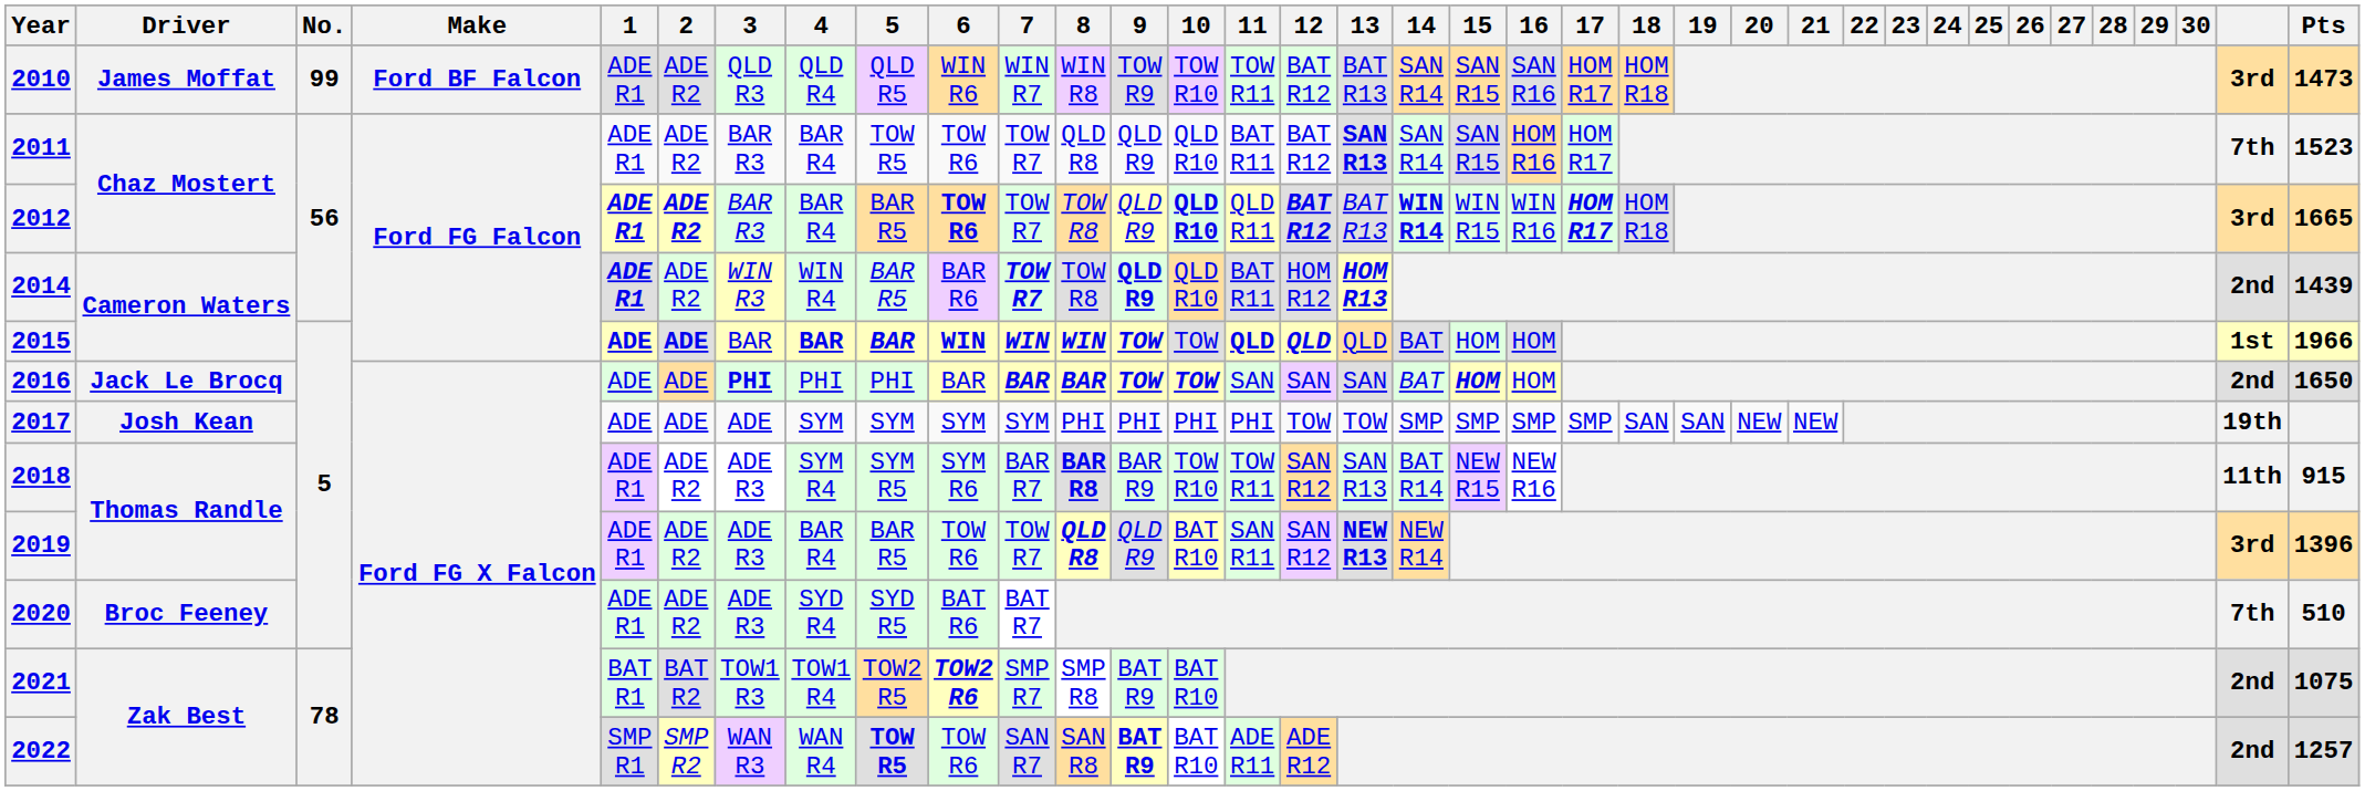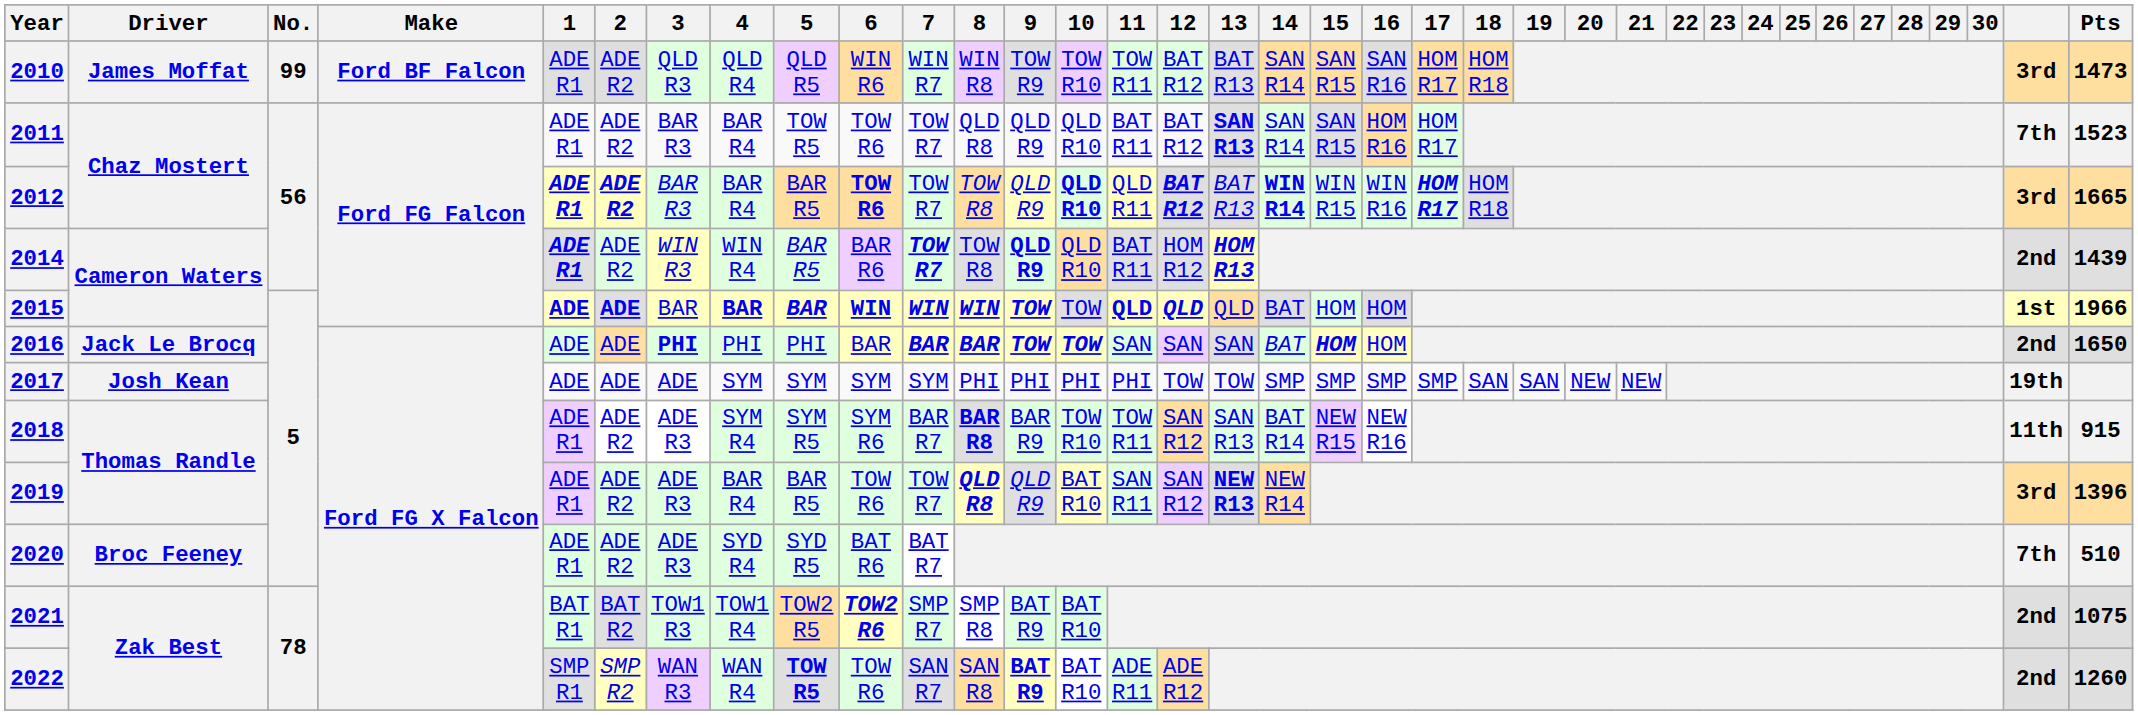 <table class="wikitable mw-collapsible mw-collapsed" style="text-align:center; ">
 <tr>
 <th>Year</th>
 <th>Driver</th>
 <th>No.</th>
 <th>Make</th>
 <th>1</th>
 <th>2</th>
 <th>3</th>
 <th>4</th>
 <th>5</th>
 <th>6</th>
 <th>7</th>
 <th>8</th>
 <th>9</th>
 <th>10</th>
 <th>11</th>
 <th>12</th>
 <th>13</th>
 <th>14</th>
 <th>15</th>
 <th>16</th>
 <th>17</th>
 <th>18</th>
 <th>19</th>
 <th>20</th>
 <th>21</th>
 <th>22</th>
 <th>23</th>
 <th>24</th>
 <th>25</th>
 <th>26</th>
 <th>27</th>
 <th>28</th>
 <th>29</th>
 <th>30</th>
 <th></th>
 <th>Pts</th>
 </tr>
 <tr>
 <th><a href='#'>2010</a></th>
 <th><a href='#'>James Moffat</a></th>
 <th>99</th>
 <th><a href='#'>Ford BF Falcon</a></th>
 <td style="background: #dfdfdf"><a href='#'>ADE <br>R1</a><br></td>
 <td style="background: #dfdfdf"><a href='#'>ADE <br>R2</a><br></td>
 <td style="background: #dfffdf"><a href='#'>QLD <br>R3</a><br></td>
 <td style="background: #dfffdf"><a href='#'>QLD <br>R4</a><br></td>
 <td style="background: #efcfff"><a href='#'>QLD <br>R5</a><br></td>
 <td style="background: #ffdf9f"><a href='#'>WIN <br>R6</a><br></td>
 <td style="background: #dfffdf"><a href='#'>WIN <br>R7</a><br></td>
 <td style="background: #efcfff"><a href='#'>WIN <br>R8</a><br></td>
 <td style="background: #dfdfdf"><a href='#'>TOW <br>R9</a><br></td>
 <td style="background: #efcfff"><a href='#'>TOW <br>R10</a><br></td>
 <td style="background: #dfffdf"><a href='#'>TOW <br>R11</a><br></td>
 <td style="background: #dfffdf"><a href='#'>BAT <br>R12</a><br></td>
 <td style="background: #dfdfdf"><a href='#'>BAT <br>R13</a><br></td>
 <td style="background: #ffdf9f"><a href='#'>SAN <br>R14</a><br></td>
 <td style="background: #ffdf9f"><a href='#'>SAN <br>R15</a><br></td>
 <td style="background: #dfdfdf"><a href='#'>SAN <br>R16</a><br></td>
 <td style="background: #ffdf9f"><a href='#'>HOM <br>R17</a><br></td>
 <td style="background: #ffdf9f"><a href='#'>HOM <br>R18</a><br></td>
 <th colspan=12></th>
 <th align="center" style="background: #ffdf9f">3rd</th>
 <th align="center" style="background: #ffdf9f">1473</th>
 </tr>
 <tr>
 <th><a href='#'>2011</a></th>
 <th rowspan=2><a href='#'>Chaz Mostert</a></th>
 <th rowspan=3>56</th>
 <th rowspan=4><a href='#'>Ford FG Falcon</a></th>
 <td style="background: #"><a href='#'>ADE <br>R1</a><br></td>
 <td style="background: #"><a href='#'>ADE <br>R2</a><br></td>
 <td style="background: #"><a href='#'>BAR <br>R3</a><br></td>
 <td style="background: #"><a href='#'>BAR <br>R4</a><br></td>
 <td style="background: #"><a href='#'>TOW <br>R5</a><br></td>
 <td style="background: #"><a href='#'>TOW <br>R6</a><br></td>
 <td style="background: #"><a href='#'>TOW <br>R7</a><br></td>
 <td style="background: #"><a href='#'>QLD <br>R8</a><br></td>
 <td style="background: #"><a href='#'>QLD <br>R9</a><br></td>
 <td style="background: #"><a href='#'>QLD <br>R10</a><br></td>
 <td style="background: #"><a href='#'>BAT <br>R11</a><br></td>
 <td style="background: #"><a href='#'>BAT <br>R12</a><br></td>
 <td style="background: #dfdfdf"><strong><a href='#'>SAN <br>R13</a><br></strong></td>
 <td style="background: #dfffdf"><a href='#'>SAN <br>R14</a><br></td>
 <td style="background: #dfdfdf"><a href='#'>SAN <br>R15</a><br></td>
 <td style="background: #ffdf9f"><a href='#'>HOM <br>R16</a><br></td>
 <td style="background: #dfffdf"><a href='#'>HOM <br>R17</a><br></td>
 <th colspan=13></th>
 <th>7th</th>
 <th>1523</th>
 </tr>
 <tr>
 <th><a href='#'>2012</a></th>
 <td style="background: #ffffbf"><strong><em><a href='#'>ADE <br>R1</a><br></em></strong></td>
 <td style="background: #ffffbf"><strong><em><a href='#'>ADE <br>R2</a><br></em></strong></td>
 <td style="background: #dfffdf"><em><a href='#'>BAR <br>R3</a><br></em></td>
 <td style="background: #dfffdf"><a href='#'>BAR <br>R4</a><br></td>
 <td style="background: #ffdf9f"><a href='#'>BAR <br>R5</a><br></td>
 <td style="background: #ffdf9f"><strong><a href='#'>TOW <br>R6</a><br></strong></td>
 <td style="background: #dfffdf"><a href='#'>TOW <br>R7</a><br></td>
 <td style="background: #ffdf9f"><em><a href='#'>TOW <br>R8</a><br></em></td>
 <td style="background: #ffffbf"><em><a href='#'>QLD <br>R9</a><br></em></td>
 <td style="background: #dfffdf"><strong><a href='#'>QLD <br>R10</a><br></strong></td>
 <td style="background: #ffffbf"><a href='#'>QLD <br>R11</a><br></td>
 <td style="background: #dfdfdf"><strong><em><a href='#'>BAT <br>R12</a><br></em></strong></td>
 <td style="background: #dfdfdf"><em><a href='#'>BAT <br>R13</a><br></em></td>
 <td style="background: #dfffdf"><strong><a href='#'>WIN <br>R14</a><br></strong></td>
 <td style="background: #dfffdf"><a href='#'>WIN <br>R15</a><br></td>
 <td style="background: #dfffdf"><a href='#'>WIN <br>R16</a><br></td>
 <td style="background: #dfffdf"><strong><em><a href='#'>HOM <br>R17</a><br></em></strong></td>
 <td style="background: #dfdfdf"><a href='#'>HOM <br>R18</a><br></td>
 <th colspan=12></th>
 <th align="center" style="background: #ffdf9f">3rd</th>
 <th align="center" style="background: #ffdf9f">1665</th>
 </tr>
 <tr>
 <th><a href='#'>2014</a></th>
 <th rowspan=2><a href='#'>Cameron Waters</a></th>
 <td style="background: #dfdfdf"><strong><em><a href='#'>ADE <br>R1</a><br></em></strong></td>
 <td style="background: #dfffdf"><a href='#'>ADE <br>R2</a><br></td>
 <td style="background: #ffffbf"><em><a href='#'>WIN <br>R3</a><br></em></td>
 <td style="background: #dfffdf"><a href='#'>WIN <br>R4</a><br></td>
 <td style="background: #dfffdf"><em><a href='#'>BAR <br>R5</a><br></em></td>
 <td style="background: #efcfff"><a href='#'>BAR <br>R6</a><br></td>
 <td style="background: #dfffdf"><strong><em><a href='#'>TOW <br>R7</a><br></em></strong></td>
 <td style="background: #dfdfdf"><a href='#'>TOW <br>R8</a><br></td>
 <td style="background: #dfffdf"><strong><a href='#'>QLD <br>R9</a><br></strong></td>
 <td style="background: #ffdf9f"><a href='#'>QLD <br>R10</a><br></td>
 <td style="background: #dfdfdf"><a href='#'>BAT <br>R11</a><br></td>
 <td style="background: #dfdfdf"><a href='#'>HOM <br>R12</a><br></td>
 <td style="background: #ffffbf"><strong><em><a href='#'>HOM <br>R13</a><br></em></strong></td>
 <th colspan=17></th>
 <th align="center" style="background: #dfdfdf">2nd</th>
 <th align="center" style="background: #dfdfdf">1439</th>
 </tr>
 <tr>
 <th><a href='#'>2015</a></th>
 <th rowspan=6>5</th>
 <td style="background: #ffffbf"><strong><a href='#'>ADE</a><br></strong></td>
 <td style="background: #dfdfdf"><strong><a href='#'>ADE</a><br></strong></td>
 <td style="background: #ffffbf"><a href='#'>BAR</a><br></td>
 <td style="background: #ffffbf"><strong><a href='#'>BAR</a><br></strong></td>
 <td style="background: #ffffbf"><strong><em><a href='#'>BAR</a><br></em></strong></td>
 <td style="background: #ffffbf"><strong><a href='#'>WIN</a><br></strong></td>
 <td style="background: #ffffbf"><strong><em><a href='#'>WIN</a><br></em></strong></td>
 <td style="background: #ffffbf"><strong><em><a href='#'>WIN</a><br></em></strong></td>
 <td style="background: #ffffbf"><strong><em><a href='#'>TOW</a><br></em></strong></td>
 <td style="background: #dfdfdf"><a href='#'>TOW</a><br></td>
 <td style="background: #ffffbf"><strong><a href='#'>QLD</a><br></strong></td>
 <td style="background: #ffffbf"><strong><em><a href='#'>QLD</a><br></em></strong></td>
 <td style="background: #ffdf9f"><a href='#'>QLD</a><br></td>
 <td style="background: #dfdfdf"><a href='#'>BAT</a><br></td>
 <td style="background: #dfffdf"><a href='#'>HOM</a><br></td>
 <td style="background: #dfdfdf"><a href='#'>HOM</a><br></td>
 <th colspan=14></th>
 <th align="center" style="background: #ffffbf">1st</th>
 <th align="center" style="background: #ffffbf">1966</th>
 </tr>
 <tr>
 <th><a href='#'>2016</a></th>
 <th><a href='#'>Jack Le Brocq</a></th>
 <th rowspan=7><a href='#'>Ford FG X Falcon</a></th>
 <td style="background: #dfffdf"><a href='#'>ADE</a><br></td>
 <td style="background: #ffdf9f"><a href='#'>ADE</a><br></td>
 <td style="background: #dfffdf"><strong><a href='#'>PHI</a><br></strong></td>
 <td style="background: #dfffdf"><a href='#'>PHI</a><br></td>
 <td style="background: #dfffdf"><a href='#'>PHI</a><br></td>
 <td style="background: #ffffbf"><a href='#'>BAR</a><br></td>
 <td style="background: #ffffbf"><strong><em><a href='#'>BAR</a><br></em></strong></td>
 <td style="background: #ffffbf"><strong><em><a href='#'>BAR</a><br></em></strong></td>
 <td style="background: #ffffbf"><strong><em><a href='#'>TOW</a><br></em></strong></td>
 <td style="background: #ffffbf"><strong><em><a href='#'>TOW</a><br></em></strong></td>
 <td style="background: #dfffdf"><a href='#'>SAN</a><br></td>
 <td style="background: #efcfff"><a href='#'>SAN</a><br></td>
 <td style="background: #dfdfdf"><a href='#'>SAN</a><br></td>
 <td style="background: #dfffdf"><em><a href='#'>BAT</a><br></em></td>
 <td style="background: #ffffbf"><strong><em><a href='#'>HOM</a><br></em></strong></td>
 <td style="background: #ffffbf"><a href='#'>HOM</a><br></td>
 <th colspan=14></th>
 <th align="center" style="background: #dfdfdf">2nd</th>
 <th align="center" style="background: #dfdfdf">1650</th>
 </tr>
 <tr>
 <th><a href='#'>2017</a></th>
 <th><a href='#'>Josh Kean</a></th>
 <td style="background: #"><a href='#'>ADE</a><br></td>
 <td style="background: #"><a href='#'>ADE</a><br></td>
 <td style="background: #"><a href='#'>ADE</a><br></td>
 <td style="background: #"><a href='#'>SYM</a><br></td>
 <td style="background: #"><a href='#'>SYM</a><br></td>
 <td style="background: #"><a href='#'>SYM</a><br></td>
 <td style="background: #"><a href='#'>SYM</a><br></td>
 <td style="background: #"><a href='#'>PHI</a><br></td>
 <td style="background: #"><a href='#'>PHI</a><br></td>
 <td style="background: #"><a href='#'>PHI</a><br></td>
 <td style="background: #"><a href='#'>PHI</a><br></td>
 <td style="background: #"><a href='#'>TOW</a><br></td>
 <td style="background: #"><a href='#'>TOW</a><br></td>
 <td style="background: #"><a href='#'>SMP</a><br></td>
 <td style="background: #"><a href='#'>SMP</a><br></td>
 <td style="background: #"><a href='#'>SMP</a><br></td>
 <td style="background: #"><a href='#'>SMP</a><br></td>
 <td style="background: #"><a href='#'>SAN</a><br></td>
 <td style="background: #"><a href='#'>SAN</a><br></td>
 <td style="background: #"><a href='#'>NEW</a><br></td>
 <td style="background: #"><a href='#'>NEW</a><br></td>
 <th colspan=9></th>
 <th>19th</th>
 <th></th>
 </tr>
 <tr>
 <th><a href='#'>2018</a></th>
 <th rowspan=2><a href='#'>Thomas Randle</a></th>
 <td style="background: #efcfff"><a href='#'>ADE <br>R1</a><br></td>
 <td style="background: #ffffff"><a href='#'>ADE <br>R2</a><br></td>
 <td style="background: #ffffff"><a href='#'>ADE <br>R3</a><br></td>
 <td style="background: #dfffdf"><a href='#'>SYM <br>R4</a><br></td>
 <td style="background: #dfffdf"><a href='#'>SYM <br>R5</a><br></td>
 <td style="background: #dfffdf"><a href='#'>SYM <br>R6</a><br></td>
 <td style="background: #dfffdf"><a href='#'>BAR <br>R7</a><br></td>
 <td style="background: #dfdfdf"><strong><a href='#'>BAR <br>R8</a><br></strong></td>
 <td style="background: #dfffdf"><a href='#'>BAR <br>R9</a><br></td>
 <td style="background: #dfffdf"><a href='#'>TOW <br>R10</a><br></td>
 <td style="background: #dfffdf"><a href='#'>TOW <br>R11</a><br></td>
 <td style="background: #ffdf9f"><a href='#'>SAN <br>R12</a><br></td>
 <td style="background: #dfffdf"><a href='#'>SAN <br>R13</a><br></td>
 <td style="background: #dfffdf"><a href='#'>BAT <br>R14</a><br></td>
 <td style="background: #efcfff"><a href='#'>NEW <br>R15</a><br></td>
 <td style="background: #ffffff"><a href='#'>NEW <br>R16</a><br></td>
 <th colspan=14></th>
 <th>11th</th>
 <th>915</th>
 </tr>
 <tr>
 <th><a href='#'>2019</a></th>
 <td style="background: #efcfff"><a href='#'>ADE <br>R1</a><br></td>
 <td style="background: #dfffdf"><a href='#'>ADE <br>R2</a><br></td>
 <td style="background: #dfffdf"><a href='#'>ADE <br>R3</a><br></td>
 <td style="background: #dfffdf"><a href='#'>BAR<br>R4</a><br></td>
 <td style="background: #dfffdf"><a href='#'>BAR<br>R5</a><br></td>
 <td style="background: #dfffdf"><a href='#'>TOW<br>R6</a><br></td>
 <td style="background: #dfffdf"><a href='#'>TOW<br>R7</a><br></td>
 <td style="background: #ffffbf"><strong><em><a href='#'>QLD <br>R8</a><br></em></strong></td>
 <td style="background: #dfdfdf"><em><a href='#'>QLD <br>R9</a><br></em></td>
 <td style="background: #ffffbf"><a href='#'>BAT<br>R10</a><br></td>
 <td style="background: #dfffdf"><a href='#'>SAN<br>R11</a><br></td>
 <td style="background: #efcfff"><a href='#'>SAN<br>R12</a><br></td>
 <td style="background: #dfdfdf"><strong><a href='#'>NEW<br>R13</a><br></strong></td>
 <td style="background: #ffdf9f"><a href='#'>NEW<br>R14</a><br></td>
 <th colspan=16></th>
 <th style="background: #ffdf9f">3rd</th>
 <th style="background: #ffdf9f">1396</th>
 </tr>
 <tr>
 <th><a href='#'>2020</a></th>
 <th><a href='#'>Broc Feeney</a></th>
 <td style="background: #dfffdf"><a href='#'>ADE<br>R1</a><br></td>
 <td style="background: #dfffdf"><a href='#'>ADE<br>R2</a><br></td>
 <td style="background: #dfffdf"><a href='#'>ADE<br>R3</a><br></td>
 <td style="background: #dfffdf"><a href='#'>SYD<br>R4</a><br></td>
 <td style="background: #dfffdf"><a href='#'>SYD<br>R5</a><br></td>
 <td style="background: #dfffdf"><a href='#'>BAT<br>R6</a><br></td>
 <td style="background: #ffffff"><a href='#'>BAT<br>R7</a><br></td>
 <th colspan=23></th>
 <th>7th</th>
 <th>510</th>
 </tr>
 <tr>
 <th><a href='#'>2021</a></th>
 <th rowspan=2><a href='#'>Zak Best</a></th>
 <th rowspan=2>78</th>
 <td style="background: #dfffdf"><a href='#'>BAT<br>R1</a><br></td>
 <td style="background: #dfdfdf"><a href='#'>BAT<br>R2</a><br></td>
 <td style="background: #dfffdf"><a href='#'>TOW1<br>R3</a><br></td>
 <td style="background: #dfffdf"><a href='#'>TOW1<br>R4</a><br></td>
 <td style="background: #ffdf9f"><a href='#'>TOW2<br>R5</a><br></td>
 <td style="background: #ffffbf"><strong><em><a href='#'>TOW2<br>R6</a><br></em></strong></td>
 <td style="background: #dfffdf"><a href='#'>SMP<br>R7</a><br></td>
 <td style="background: #ffffff"><a href='#'>SMP<br>R8</a><br></td>
 <td style="background: #dfffdf"><a href='#'>BAT<br>R9</a><br></td>
 <td style="background: #dfffdf"><a href='#'>BAT<br>R10</a><br></td>
 <th colspan=20></th>
 <th style="background: #dfdfdf">2nd</th>
 <th style="background: #dfdfdf">1075</th>
 </tr>
 <tr>
 <th><a href='#'>2022</a></th>
 <td style="background: #dfdfdf"><a href='#'>SMP<br>R1</a><br></td>
 <td style="background: #ffffbf"><em><a href='#'>SMP<br>R2</a><br></em></td>
 <td style="background: #efcfff"><a href='#'>WAN<br>R3</a><br></td>
 <td style="background: #dfffdf"><a href='#'>WAN<br>R4</a><br></td>
 <td style="background: #dfdfdf"><strong><a href='#'>TOW<br>R5</a><br></strong></td>
 <td style="background: #dfffdf"><a href='#'>TOW<br>R6</a><br></td>
 <td style="background: #dfdfdf"><a href='#'>SAN<br>R7</a><br></td>
 <td style="background: #ffdf9f"><a href='#'>SAN<br>R8</a><br></td>
 <td style="background: #ffffbf"><strong><a href='#'>BAT<br>R9</a><br></strong></td>
 <td style="background: #ffffff"><a href='#'>BAT<br>R10</a><br></td>
 <td style="background: #dfffdf"><a href='#'>ADE<br>R11</a><br></td>
 <td style="background: #ffdf9f"><a href='#'>ADE<br>R12</a><br></td>
 <th colspan=18></th>
 <th style="background: #dfdfdf">2nd</th>
-<th style="background: #dfdfdf">1257</th>
+<th style="background: #dfdfdf">1260</th>
 </tr>
 </table>
